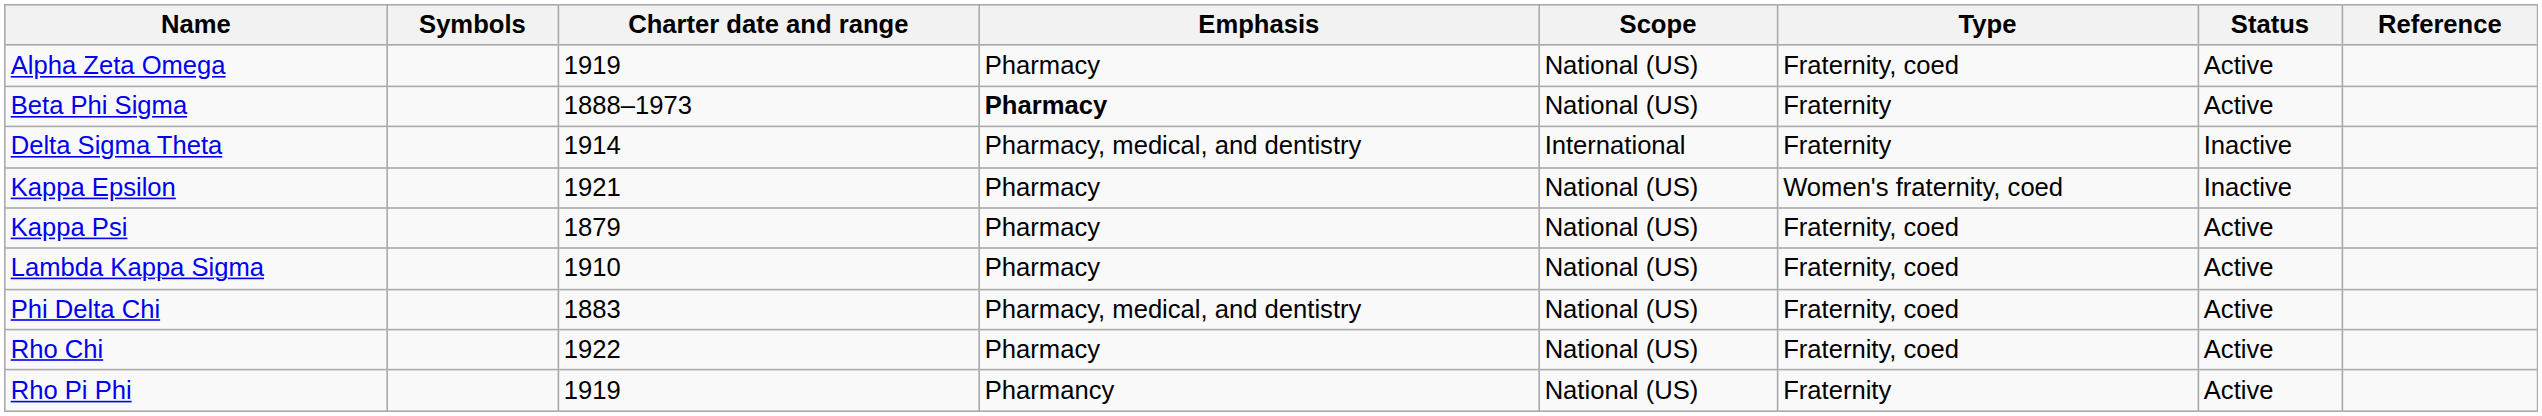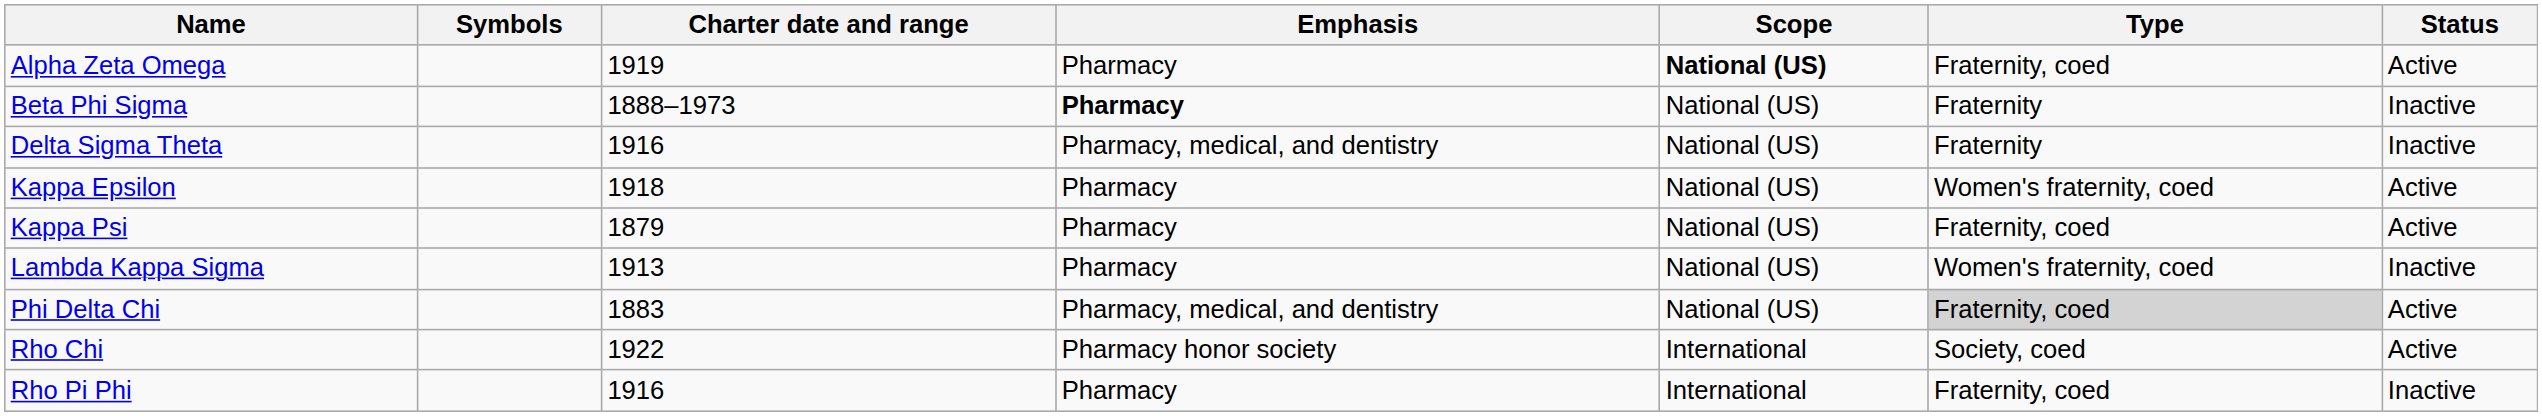 <table class="wikitable sortable" style="width:100%;">
 <tr>
 <th>Name</th>
 <th>Symbols</th>
 <th>Charter date and range</th>
 <th>Emphasis</th>
 <th>Scope</th>
 <th>Type</th>
 <th>Status</th>
-<th>Reference</th>
 </tr>
 <tr>
 <td><a href='#'>Alpha Zeta Omega</a></td>
 <td><strong></strong></td>
 <td>1919</td>
 <td>Pharmacy</td>
-<td>National (US)</td>
+<td><strong>National (US)</strong></td>
 <td>Fraternity, coed</td>
 <td>Active</td>
-<td></td>
 </tr>
 <tr>
 <td><a href='#'>Beta Phi Sigma</a></td>
 <td><strong></strong></td>
 <td>1888–1973</td>
 <td><strong>Pharmacy</strong></td>
 <td>National (US)</td>
 <td>Fraternity</td>
-<td>Active</td>
-<td></td>
+<td>Inactive</td>
 </tr>
 <tr>
 <td><a href='#'>Delta Sigma Theta</a></td>
 <td><strong></strong></td>
-<td>1914</td>
+<td>1916</td>
 <td>Pharmacy, medical, and dentistry</td>
-<td>International</td>
+<td>National (US)</td>
 <td>Fraternity</td>
 <td>Inactive</td>
-<td></td>
 </tr>
 <tr>
 <td><a href='#'>Kappa Epsilon</a></td>
 <td><strong></strong></td>
-<td>1921</td>
+<td>1918</td>
 <td>Pharmacy</td>
 <td>National (US)</td>
 <td>Women's fraternity, coed</td>
-<td>Inactive</td>
-<td></td>
+<td>Active</td>
 </tr>
 <tr>
 <td><a href='#'>Kappa Psi</a></td>
 <td><strong></strong></td>
 <td>1879</td>
 <td>Pharmacy</td>
 <td>National (US)</td>
 <td>Fraternity, coed</td>
 <td>Active</td>
-<td></td>
 </tr>
 <tr>
 <td><a href='#'>Lambda Kappa Sigma</a></td>
 <td><strong></strong></td>
-<td>1910</td>
+<td>1913</td>
 <td>Pharmacy</td>
 <td>National (US)</td>
-<td>Fraternity, coed</td>
-<td>Active</td>
-<td></td>
+<td>Women's fraternity, coed</td>
+<td>Inactive</td>
 </tr>
 <tr>
 <td><a href='#'>Phi Delta Chi</a></td>
 <td><strong></strong></td>
 <td>1883</td>
 <td>Pharmacy, medical, and dentistry</td>
 <td>National (US)</td>
-<td>Fraternity, coed</td>
+<td style="background: lightgrey;">Fraternity, coed</td>
 <td>Active</td>
-<td></td>
 </tr>
 <tr>
 <td><a href='#'>Rho Chi</a></td>
 <td><strong></strong></td>
 <td>1922</td>
-<td>Pharmacy</td>
-<td>National (US)</td>
-<td>Fraternity, coed</td>
+<td>Pharmacy honor society</td>
+<td>International</td>
+<td>Society, coed</td>
 <td>Active</td>
-<td></td>
 </tr>
 <tr>
 <td><a href='#'>Rho Pi Phi</a></td>
 <td><strong></strong></td>
-<td>1919</td>
-<td>Pharmancy</td>
-<td>National (US)</td>
-<td>Fraternity</td>
-<td>Active</td>
-<td></td>
+<td>1916</td>
+<td>Pharmacy</td>
+<td>International</td>
+<td>Fraternity, coed</td>
+<td>Inactive</td>
 </tr>
 </table>
